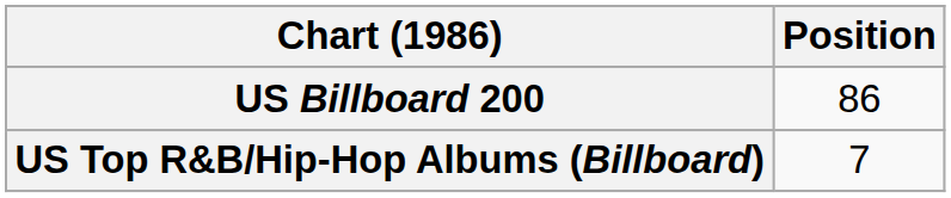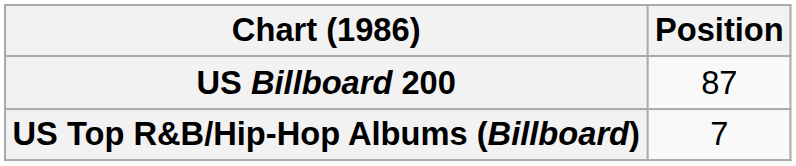 <table class="wikitable sortable plainrowheaders" style="text-align:center">
 <tr>
 <th scope="col">Chart (1986)</th>
 <th scope="col">Position</th>
 </tr>
 <tr>
 <th scope="row">US <em>Billboard</em> 200</th>
-<td>86</td>
+<td>87</td>
 </tr>
 <tr>
 <th scope="row">US Top R&B/Hip-Hop Albums (<em>Billboard</em>)</th>
 <td>7</td>
 </tr>
 </table>
